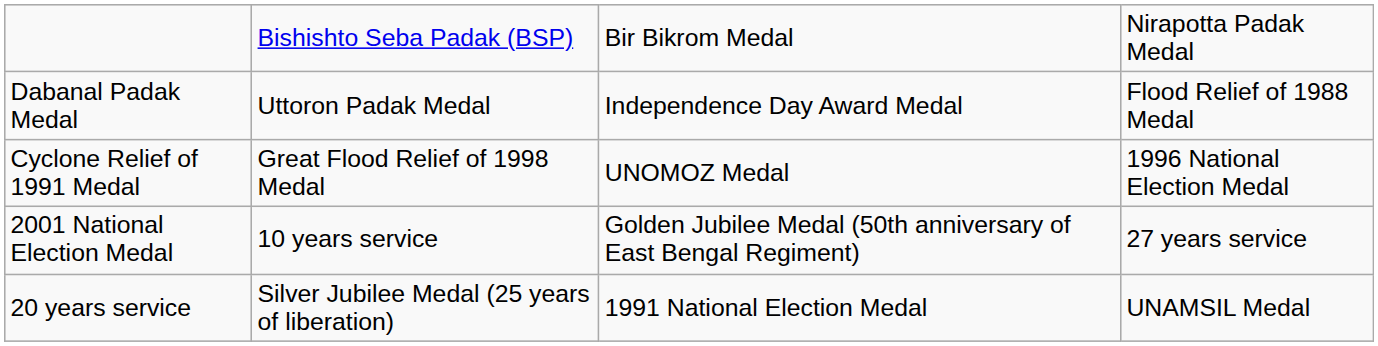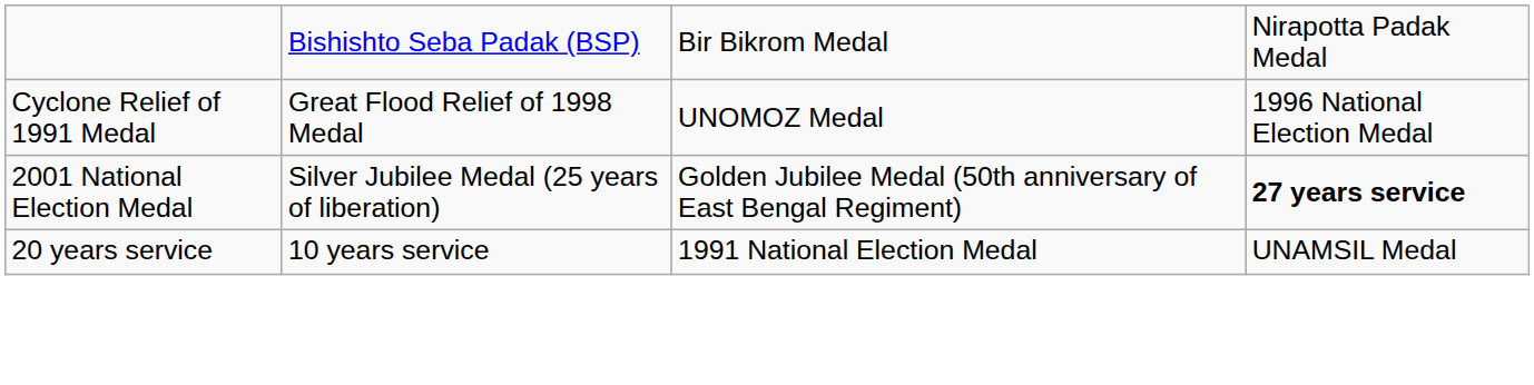 <table class="wikitable" style="margin:1em auto;">
 <tr>
 <td></td>
 <td><a href='#'>Bishishto Seba Padak (BSP)</a></td>
 <td>Bir Bikrom Medal</td>
 <td>Nirapotta Padak Medal</td>
-</tr>
-<tr>
-<td>Dabanal Padak Medal</td>
-<td>Uttoron Padak Medal</td>
-<td>Independence Day Award Medal</td>
-<td>Flood Relief of 1988 Medal</td>
 </tr>
 <tr>
 <td>Cyclone Relief of 1991 Medal</td>
 <td>Great Flood Relief of 1998 Medal</td>
 <td>UNOMOZ Medal</td>
 <td>1996 National Election Medal</td>
 </tr>
 <tr>
 <td>2001 National Election Medal</td>
-<td>10 years service</td>
+<td>Silver Jubilee Medal (25 years of liberation)</td>
 <td>Golden Jubilee Medal (50th anniversary of East Bengal Regiment)</td>
-<td>27 years service</td>
+<td><strong>27 years service</strong></td>
 </tr>
 <tr>
 <td>20 years service</td>
-<td>Silver Jubilee Medal (25 years of liberation)</td>
+<td>10 years service</td>
 <td>1991 National Election Medal</td>
 <td>UNAMSIL Medal</td>
 </tr>
 </table>
